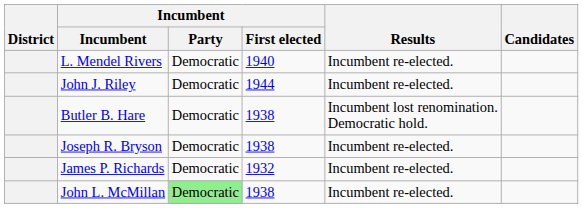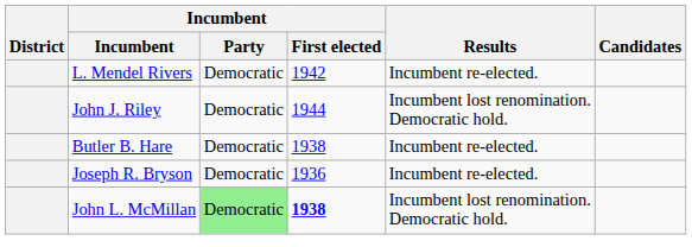 <table class=wikitable>
 <tr valign=bottom>
 <th rowspan=2>District</th>
 <th colspan=3>Incumbent</th>
 <th rowspan=2>Results</th>
 <th rowspan=2>Candidates</th>
 </tr>
 <tr>
 <th>Incumbent</th>
 <th>Party</th>
 <th>First elected</th>
 </tr>
 <tr>
 <th></th>
 <td><a href='#'>L. Mendel Rivers</a></td>
 <td>Democratic</td>
-<td><a href='#'>1940</a></td>
+<td><a href='#'>1942</a></td>
 <td>Incumbent re-elected.</td>
 <td nowrap></td>
 </tr>
 <tr>
 <th></th>
 <td><a href='#'>John J. Riley</a></td>
 <td>Democratic</td>
 <td><a href='#'>1944</a></td>
-<td>Incumbent re-elected.</td>
+<td>Incumbent lost renomination.<br>Democratic hold.</td>
 <td nowrap></td>
 </tr>
 <tr>
 <th></th>
 <td><a href='#'>Butler B. Hare</a></td>
 <td>Democratic</td>
 <td><a href='#'>1938</a></td>
-<td>Incumbent lost renomination.<br>Democratic hold.</td>
+<td>Incumbent re-elected.</td>
 <td nowrap></td>
 </tr>
 <tr>
 <th></th>
 <td><a href='#'>Joseph R. Bryson</a></td>
 <td>Democratic</td>
-<td><a href='#'>1938</a></td>
-<td>Incumbent re-elected.</td>
-<td nowrap></td>
-</tr>
-<tr>
-<th></th>
-<td><a href='#'>James P. Richards</a></td>
-<td>Democratic</td>
-<td><a href='#'>1932</a></td>
+<td><a href='#'>1936</a></td>
 <td>Incumbent re-elected.</td>
 <td nowrap></td>
 </tr>
 <tr>
 <th></th>
 <td><a href='#'>John L. McMillan</a></td>
 <td style="background: lightgreen;">Democratic</td>
-<td><a href='#'>1938</a></td>
-<td>Incumbent re-elected.</td>
+<td><strong><a href='#'>1938</a></strong></td>
+<td>Incumbent lost renomination.<br>Democratic hold.</td>
 <td nowrap></td>
 </tr>
 </table>
